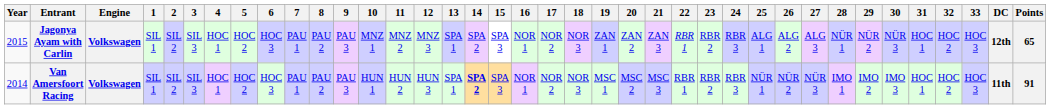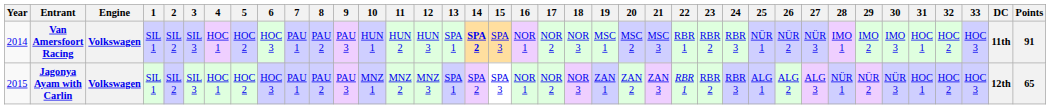 <table class="wikitable" style="text-align:center; font-size:85%">
 <tr>
 <th>Year</th>
 <th>Entrant</th>
 <th>Engine</th>
 <th>1</th>
 <th>2</th>
 <th>3</th>
 <th>4</th>
 <th>5</th>
 <th>6</th>
 <th>7</th>
 <th>8</th>
 <th>9</th>
 <th>10</th>
 <th>11</th>
 <th>12</th>
 <th>13</th>
 <th>14</th>
 <th>15</th>
 <th>16</th>
 <th>17</th>
 <th>18</th>
 <th>19</th>
 <th>20</th>
 <th>21</th>
 <th>22</th>
 <th>23</th>
 <th>24</th>
 <th>25</th>
 <th>26</th>
 <th>27</th>
 <th>28</th>
 <th>29</th>
 <th>30</th>
 <th>31</th>
 <th>32</th>
 <th>33</th>
 <th>DC</th>
 <th>Points</th>
 </tr>
 <tr>
+<td><a href='#'>2014</a></td>
+<th><a href='#'>Van Amersfoort Racing</a></th>
+<th><a href='#'>Volkswagen</a></th>
+<td style="background:#CFCFFF;"><a href='#'>SIL<br>1</a><br></td>
+<td style="background:#CFCFFF;"><a href='#'>SIL<br>2</a><br></td>
+<td style="background:#CFCFFF;"><a href='#'>SIL<br>3</a><br></td>
+<td style="background:#EFCFFF;"><a href='#'>HOC<br>1</a><br></td>
+<td style="background:#CFCFFF;"><a href='#'>HOC<br>2</a><br></td>
+<td style="background:#DFFFDF;"><a href='#'>HOC<br>3</a><br></td>
+<td style="background:#CFCFFF;"><a href='#'>PAU<br>1</a><br></td>
+<td style="background:#CFCFFF;"><a href='#'>PAU<br>2</a><br></td>
+<td style="background:#EFCFFF;"><a href='#'>PAU<br>3</a><br></td>
+<td style="background:#CFCFFF;"><a href='#'>HUN<br>1</a><br></td>
+<td style="background:#DFFFDF;"><a href='#'>HUN<br>2</a><br></td>
+<td style="background:#DFFFDF;"><a href='#'>HUN<br>3</a><br></td>
+<td style="background:#DFFFDF;"><a href='#'>SPA<br>1</a><br></td>
+<td style="background:#FFDF9F;"><strong><a href='#'>SPA<br>2</a></strong><br></td>
+<td style="background:#FFDF9F;"><a href='#'>SPA<br>3</a><br></td>
+<td style="background:#EFCFFF;"><a href='#'>NOR<br>1</a><br></td>
+<td style="background:#DFFFDF;"><a href='#'>NOR<br>2</a><br></td>
+<td style="background:#DFFFDF;"><a href='#'>NOR<br>3</a><br></td>
+<td style="background:#DFFFDF;"><a href='#'>MSC<br>1</a><br></td>
+<td style="background:#CFCFFF;"><a href='#'>MSC<br>2</a><br></td>
+<td style="background:#CFCFFF;"><a href='#'>MSC<br>3</a><br></td>
+<td style="background:#DFFFDF;"><a href='#'>RBR<br>1</a><br></td>
+<td style="background:#DFFFDF;"><a href='#'>RBR<br>2</a><br></td>
+<td style="background:#DFFFDF;"><a href='#'>RBR<br>3</a><br></td>
+<td style="background:#CFCFFF;"><a href='#'>NÜR<br>1</a><br></td>
+<td style="background:#CFCFFF;"><a href='#'>NÜR<br>2</a><br></td>
+<td style="background:#CFCFFF;"><a href='#'>NÜR<br>3</a><br></td>
+<td style="background:#EFCFFF;"><a href='#'>IMO<br>1</a><br></td>
+<td style="background:#DFFFDF;"><a href='#'>IMO<br>2</a><br></td>
+<td style="background:#DFFFDF;"><a href='#'>IMO<br>3</a><br></td>
+<td style="background:#DFFFDF;"><a href='#'>HOC<br>1</a><br></td>
+<td style="background:#DFFFDF;"><a href='#'>HOC<br>2</a><br></td>
+<td style="background:#CFCFFF;"><a href='#'>HOC<br>3</a><br></td>
+<th>11th</th>
+<th>91</th>
+</tr>
+<tr>
 <td><a href='#'>2015</a></td>
 <th><a href='#'>Jagonya Ayam with Carlin</a></th>
 <th><a href='#'>Volkswagen</a></th>
 <td style="background:#DFFFDF;"><a href='#'>SIL<br>1</a><br></td>
 <td style="background:#CFCFFF;"><a href='#'>SIL<br>2</a><br></td>
 <td style="background:#DFFFDF;"><a href='#'>SIL<br>3</a><br></td>
 <td style="background:#DFFFDF;"><a href='#'>HOC<br>1</a><br></td>
 <td style="background:#DFFFDF;"><a href='#'>HOC<br>2</a><br></td>
 <td style="background:#CFCFFF;"><a href='#'>HOC<br>3</a><br></td>
 <td style="background:#CFCFFF;"><a href='#'>PAU<br>1</a><br></td>
 <td style="background:#CFCFFF;"><a href='#'>PAU<br>2</a><br></td>
 <td style="background:#EFCFFF;"><a href='#'>PAU<br>3</a><br></td>
 <td style="background:#CFCFFF;"><a href='#'>MNZ<br>1</a><br></td>
 <td style="background:#DFFFDF;"><a href='#'>MNZ<br>2</a><br></td>
 <td style="background:#DFFFDF;"><a href='#'>MNZ<br>3</a><br></td>
 <td style="background:#CFCFFF;"><a href='#'>SPA<br>1</a><br></td>
 <td style="background:#EFCFFF;"><a href='#'>SPA<br>2</a><br></td>
 <td style="background:#FFFFFF;"><a href='#'>SPA<br>3</a><br></td>
 <td style="background:#DFFFDF;"><a href='#'>NOR<br>1</a><br></td>
 <td style="background:#DFFFDF;"><a href='#'>NOR<br>2</a><br></td>
 <td style="background:#EFCFFF;"><a href='#'>NOR<br>3</a><br></td>
 <td style="background:#CFCFFF;"><a href='#'>ZAN<br>1</a><br></td>
 <td style="background:#DFFFDF;"><a href='#'>ZAN<br>2</a><br></td>
 <td style="background:#EFCFFF;"><a href='#'>ZAN<br>3</a><br></td>
 <td style="background:#DFFFDF;"><em><a href='#'>RBR<br>1</a></em><br></td>
 <td style="background:#DFFFDF;"><a href='#'>RBR<br>2</a><br></td>
 <td style="background:#CFCFFF;"><a href='#'>RBR<br>3</a><br></td>
 <td style="background:#CFCFFF;"><a href='#'>ALG<br>1</a><br></td>
 <td style="background:#DFFFDF;"><a href='#'>ALG<br>2</a><br></td>
 <td style="background:#EFCFFF;"><a href='#'>ALG<br>3</a><br></td>
 <td style="background:#CFCFFF;"><a href='#'>NÜR<br>1</a><br></td>
 <td style="background:#EFCFFF;"><a href='#'>NÜR<br>2</a><br></td>
 <td style="background:#CFCFFF;"><a href='#'>NÜR<br>3</a><br></td>
 <td style="background:#CFCFFF;"><a href='#'>HOC<br>1</a><br></td>
 <td style="background:#CFCFFF;"><a href='#'>HOC<br>2</a><br></td>
 <td style="background:#CFCFFF;"><a href='#'>HOC<br>3</a><br></td>
 <th>12th</th>
 <th>65</th>
 </tr>
-<tr>
-<td><a href='#'>2014</a></td>
-<th><a href='#'>Van Amersfoort Racing</a></th>
-<th><a href='#'>Volkswagen</a></th>
-<td style="background:#CFCFFF;"><a href='#'>SIL<br>1</a><br></td>
-<td style="background:#CFCFFF;"><a href='#'>SIL<br>2</a><br></td>
-<td style="background:#CFCFFF;"><a href='#'>SIL<br>3</a><br></td>
-<td style="background:#EFCFFF;"><a href='#'>HOC<br>1</a><br></td>
-<td style="background:#CFCFFF;"><a href='#'>HOC<br>2</a><br></td>
-<td style="background:#DFFFDF;"><a href='#'>HOC<br>3</a><br></td>
-<td style="background:#CFCFFF;"><a href='#'>PAU<br>1</a><br></td>
-<td style="background:#CFCFFF;"><a href='#'>PAU<br>2</a><br></td>
-<td style="background:#EFCFFF;"><a href='#'>PAU<br>3</a><br></td>
-<td style="background:#CFCFFF;"><a href='#'>HUN<br>1</a><br></td>
-<td style="background:#DFFFDF;"><a href='#'>HUN<br>2</a><br></td>
-<td style="background:#DFFFDF;"><a href='#'>HUN<br>3</a><br></td>
-<td style="background:#DFFFDF;"><a href='#'>SPA<br>1</a><br></td>
-<td style="background:#FFDF9F;"><strong><a href='#'>SPA<br>2</a></strong><br></td>
-<td style="background:#FFDF9F;"><a href='#'>SPA<br>3</a><br></td>
-<td style="background:#EFCFFF;"><a href='#'>NOR<br>1</a><br></td>
-<td style="background:#DFFFDF;"><a href='#'>NOR<br>2</a><br></td>
-<td style="background:#DFFFDF;"><a href='#'>NOR<br>3</a><br></td>
-<td style="background:#DFFFDF;"><a href='#'>MSC<br>1</a><br></td>
-<td style="background:#CFCFFF;"><a href='#'>MSC<br>2</a><br></td>
-<td style="background:#CFCFFF;"><a href='#'>MSC<br>3</a><br></td>
-<td style="background:#DFFFDF;"><a href='#'>RBR<br>1</a><br></td>
-<td style="background:#DFFFDF;"><a href='#'>RBR<br>2</a><br></td>
-<td style="background:#DFFFDF;"><a href='#'>RBR<br>3</a><br></td>
-<td style="background:#CFCFFF;"><a href='#'>NÜR<br>1</a><br></td>
-<td style="background:#CFCFFF;"><a href='#'>NÜR<br>2</a><br></td>
-<td style="background:#CFCFFF;"><a href='#'>NÜR<br>3</a><br></td>
-<td style="background:#EFCFFF;"><a href='#'>IMO<br>1</a><br></td>
-<td style="background:#DFFFDF;"><a href='#'>IMO<br>2</a><br></td>
-<td style="background:#DFFFDF;"><a href='#'>IMO<br>3</a><br></td>
-<td style="background:#DFFFDF;"><a href='#'>HOC<br>1</a><br></td>
-<td style="background:#DFFFDF;"><a href='#'>HOC<br>2</a><br></td>
-<td style="background:#CFCFFF;"><a href='#'>HOC<br>3</a><br></td>
-<th>11th</th>
-<th>91</th>
-</tr>
 </table>
